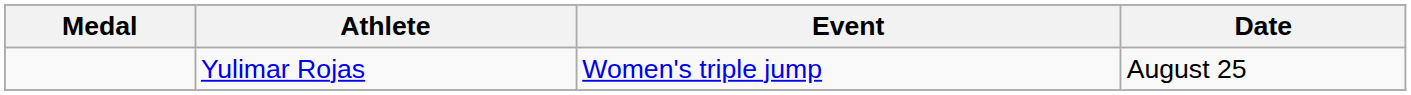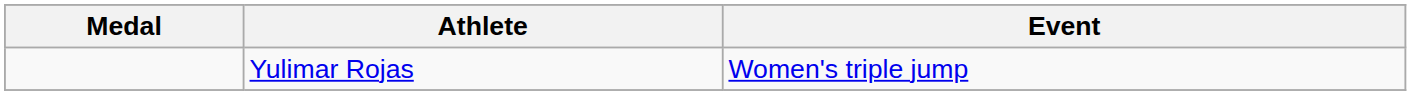 <table class="wikitable" style="font-size:90%" width=60%>
 <tr>
 <th>Medal</th>
 <th>Athlete</th>
 <th>Event</th>
-<th>Date</th>
 </tr>
 <tr>
 <td></td>
 <td><a href='#'>Yulimar Rojas </a></td>
 <td><a href='#'>Women's triple jump</a></td>
-<td>August 25</td>
 </tr>
 </table>
